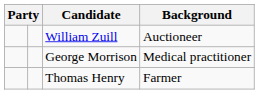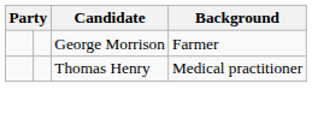 <table class="wikitable">
 <tr>
 <th colspan="2">Party</th>
 <th>Candidate</th>
 <th>Background</th>
 </tr>
 <tr>
 <td> </td>
 <td></td>
-<td><a href='#'>William Zuill</a></td>
-<td>Auctioneer</td>
-</tr>
-<tr>
-<td> </td>
-<td></td>
 <td>George Morrison</td>
-<td>Medical practitioner</td>
+<td>Farmer</td>
 </tr>
 <tr>
 <td> </td>
 <td></td>
 <td>Thomas Henry</td>
-<td>Farmer</td>
+<td>Medical practitioner</td>
 </tr>
 </table>
